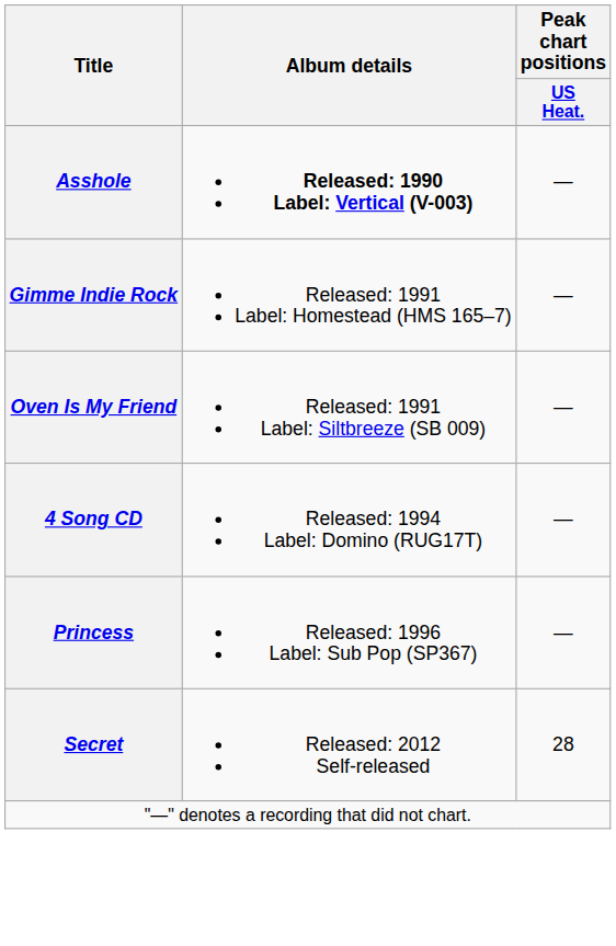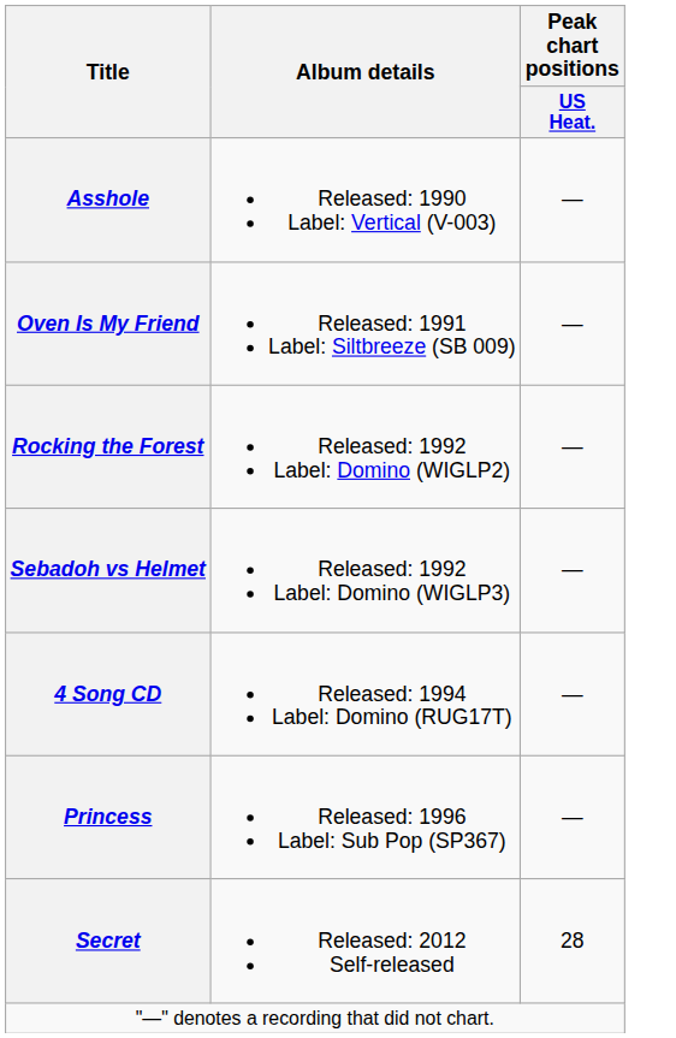 <table class="wikitable plainrowheaders" style="text-align:center;">
 <tr>
 <th rowspan="2" scope="col">Title</th>
 <th rowspan="2" scope="col">Album details</th>
 <th>Peak chart positions</th>
 </tr>
 <tr>
 <th scope="col" style="width:2.5em;font-size:90%;"><a href='#'>US<br>Heat.</a><br></th>
 </tr>
 <tr>
 <th scope="row"><em><a href='#'>Asshole</a></em></th>
-<td><strong><br><ul><li>Released: 1990</li><li>Label: <a href='#'>Vertical</a> (V-003)</li></ul></strong></td>
-<td>—</td>
-</tr>
-<tr>
-<th scope="row"><em><a href='#'>Gimme Indie Rock</a></em></th>
-<td><br><ul><li>Released: 1991</li><li>Label: Homestead (HMS 165–7)</li></ul></td>
+<td><br><ul><li>Released: 1990</li><li>Label: <a href='#'>Vertical</a> (V-003)</li></ul></td>
 <td>—</td>
 </tr>
 <tr>
 <th scope="row"><em><a href='#'>Oven Is My Friend</a></em></th>
 <td><br><ul><li>Released: 1991</li><li>Label: <a href='#'>Siltbreeze</a> (SB 009)</li></ul></td>
+<td>—</td>
+</tr>
+<tr>
+<th scope="row"><em><a href='#'>Rocking the Forest</a></em></th>
+<td><br><ul><li>Released: 1992</li><li>Label: <a href='#'>Domino</a> (WIGLP2)</li></ul></td>
+<td>—</td>
+</tr>
+<tr>
+<th scope="row"><em><a href='#'>Sebadoh vs Helmet</a></em></th>
+<td><br><ul><li>Released: 1992</li><li>Label: Domino (WIGLP3)</li></ul></td>
 <td>—</td>
 </tr>
 <tr>
 <th scope="row"><em><a href='#'>4 Song CD</a></em></th>
 <td><br><ul><li>Released: 1994</li><li>Label: Domino (RUG17T)</li></ul></td>
 <td>—</td>
 </tr>
 <tr>
 <th scope="row"><em><a href='#'>Princess</a></em></th>
 <td><br><ul><li>Released: 1996</li><li>Label: Sub Pop (SP367)</li></ul></td>
 <td>—</td>
 </tr>
 <tr>
 <th scope="row"><em><a href='#'>Secret</a></em></th>
 <td><br><ul><li>Released: 2012</li><li>Self-released</li></ul></td>
 <td>28</td>
 </tr>
 <tr>
 <td colspan="3" style="font-size:90%">"—" denotes a recording that did not chart.</td>
 </tr>
 </table>
